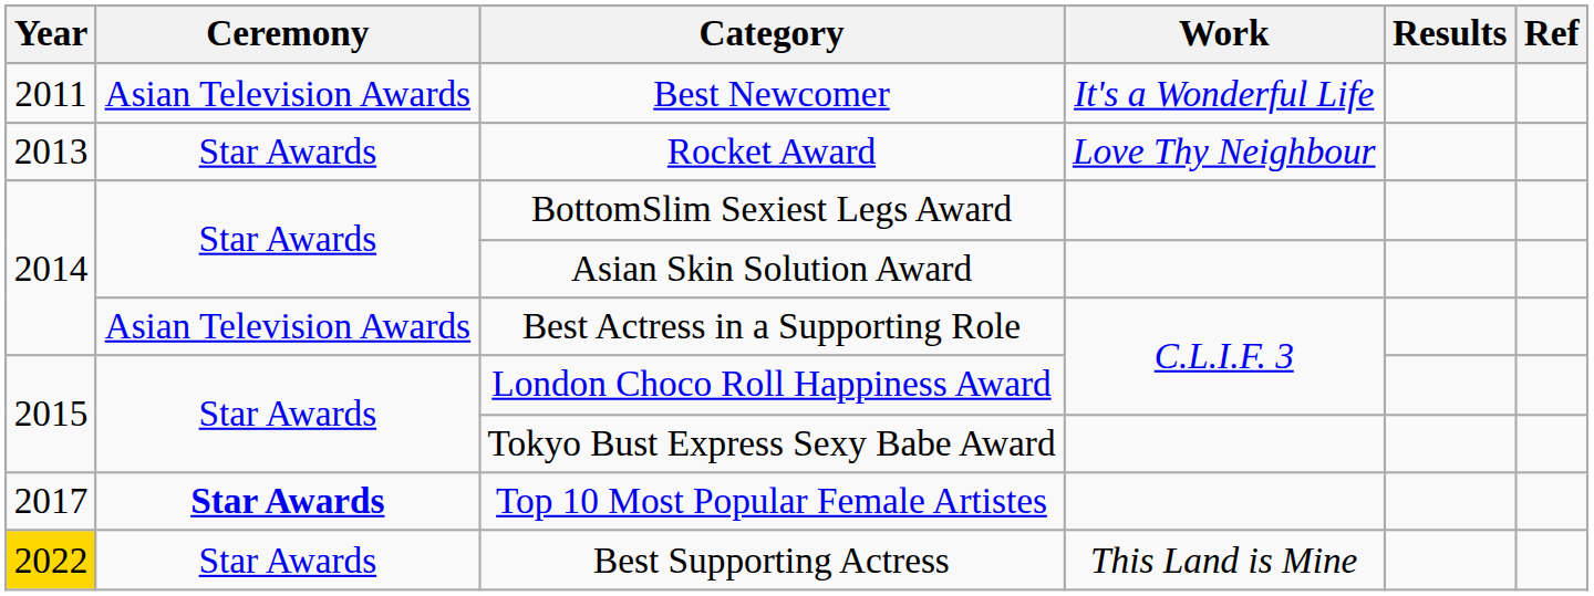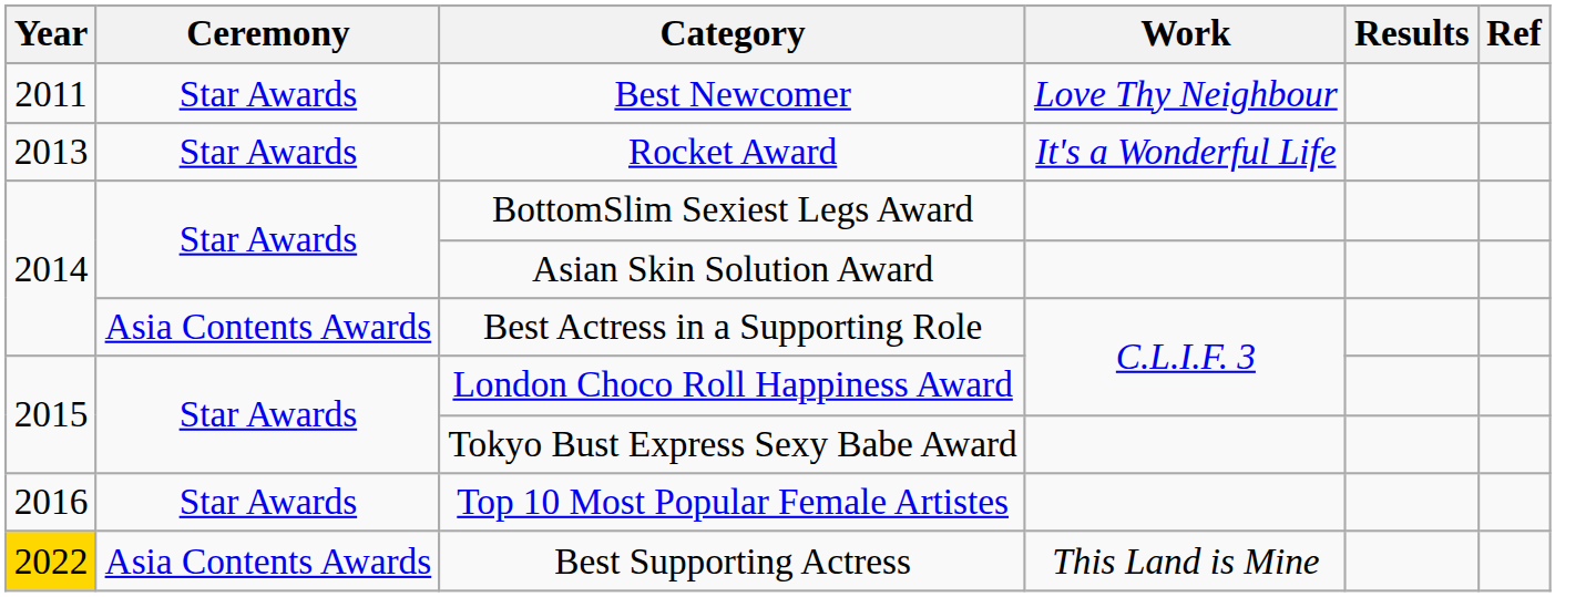 <table class="wikitable sortable" style="text-align: center;">
 <tr>
 <th>Year</th>
 <th>Ceremony</th>
 <th>Category</th>
 <th>Work</th>
 <th>Results</th>
 <th class="unsortable">Ref</th>
 </tr>
 <tr>
 <td>2011</td>
-<td><a href='#'>Asian Television Awards</a></td>
+<td><a href='#'>Star Awards</a></td>
 <td><a href='#'>Best Newcomer</a></td>
-<td><em><a href='#'>It's a Wonderful Life</a></em></td>
+<td><em><a href='#'>Love Thy Neighbour</a></em></td>
 <td></td>
 <td></td>
 </tr>
 <tr>
 <td>2013</td>
 <td><a href='#'>Star Awards</a></td>
 <td><a href='#'>Rocket Award</a></td>
-<td><em><a href='#'>Love Thy Neighbour</a></em></td>
+<td><em><a href='#'>It's a Wonderful Life</a></em></td>
 <td></td>
 <td></td>
 </tr>
 <tr>
 <td rowspan="3">2014</td>
 <td rowspan="2"><a href='#'>Star Awards</a></td>
 <td>BottomSlim Sexiest Legs Award</td>
 <td></td>
 <td></td>
 <td></td>
 </tr>
 <tr>
 <td>Asian Skin Solution Award</td>
 <td></td>
 <td></td>
 <td></td>
 </tr>
 <tr>
-<td><a href='#'>Asian Television Awards</a></td>
+<td><a href='#'>Asia Contents Awards</a></td>
 <td>Best Actress in a Supporting Role</td>
 <td rowspan="2"><em><a href='#'>C.L.I.F. 3</a></em></td>
 <td></td>
 <td></td>
 </tr>
 <tr>
 <td rowspan="2">2015</td>
 <td rowspan="2"><a href='#'>Star Awards</a></td>
 <td><a href='#'>London Choco Roll Happiness Award</a></td>
 <td></td>
 <td></td>
 </tr>
 <tr>
 <td>Tokyo Bust Express Sexy Babe Award</td>
 <td></td>
 <td></td>
 <td></td>
 </tr>
 <tr>
-<td>2017</td>
-<td><strong><a href='#'>Star Awards</a></strong></td>
+<td>2016</td>
+<td><a href='#'>Star Awards</a></td>
 <td><a href='#'>Top 10 Most Popular Female Artistes</a></td>
 <td></td>
 <td></td>
 <td></td>
 </tr>
 <tr>
 <td style="background: gold;">2022</td>
-<td><a href='#'>Star Awards</a></td>
+<td><a href='#'>Asia Contents Awards</a></td>
 <td>Best Supporting Actress</td>
 <td rowspan="2"><em>This Land is Mine</em></td>
 <td></td>
 <td></td>
 </tr>
 </table>
